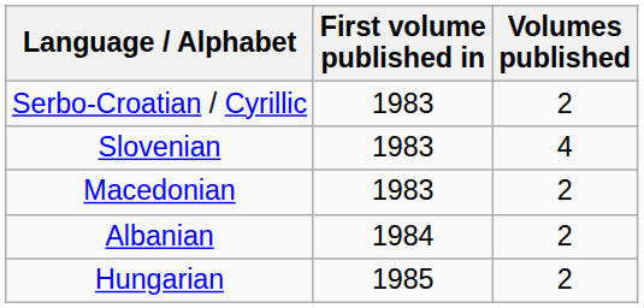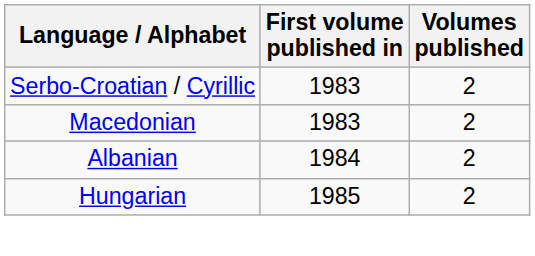 <table class="wikitable">
 <tr>
 <th>Language / Alphabet</th>
 <th>First volume<br>published in</th>
 <th>Volumes<br>published</th>
 </tr>
 <tr>
 <td align="center"><a href='#'>Serbo-Croatian</a> / <a href='#'>Cyrillic</a></td>
 <td align="center">1983</td>
 <td align="center">2</td>
-</tr>
-<tr>
-<td align="center"><a href='#'>Slovenian</a></td>
-<td align="center">1983</td>
-<td align="center">4</td>
 </tr>
 <tr>
 <td align="center"><a href='#'>Macedonian</a></td>
 <td align="center">1983</td>
 <td align="center">2</td>
 </tr>
 <tr>
 <td align="center"><a href='#'>Albanian</a></td>
 <td align="center">1984</td>
 <td align="center">2</td>
 </tr>
 <tr>
 <td align="center"><a href='#'>Hungarian</a></td>
 <td align="center">1985</td>
 <td align="center">2</td>
 </tr>
 </table>
